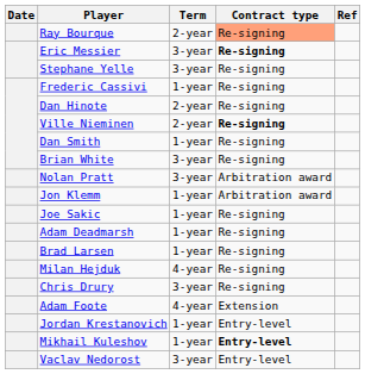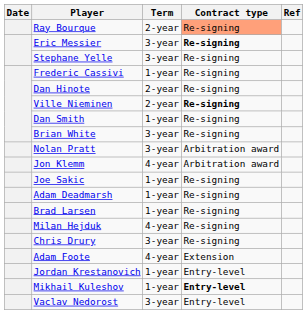 <table class="wikitable plainrowheaders">
 <tr style="background:#ddd; text-align:center;">
 <th>Date</th>
 <th>Player</th>
 <th>Term</th>
 <th>Contract type</th>
 <th>Ref</th>
 </tr>
 <tr>
 <th scope="row"></th>
 <td><a href='#'>Ray Bourque</a></td>
 <td>2-year</td>
 <td style="background: lightsalmon;">Re-signing</td>
 <td></td>
 </tr>
 <tr>
 <th scope="row" rowspan=2></th>
 <td><a href='#'>Eric Messier</a></td>
 <td>3-year</td>
 <td><strong>Re-signing</strong></td>
 <td></td>
 </tr>
 <tr>
 <td><a href='#'>Stephane Yelle</a></td>
 <td>3-year</td>
 <td>Re-signing</td>
 <td></td>
 </tr>
 <tr>
 <th scope="row" rowspan=5></th>
 <td><a href='#'>Frederic Cassivi</a></td>
 <td>1-year</td>
 <td>Re-signing</td>
 <td></td>
 </tr>
 <tr>
 <td><a href='#'>Dan Hinote</a></td>
 <td>2-year</td>
 <td>Re-signing</td>
 <td></td>
 </tr>
 <tr>
 <td><a href='#'>Ville Nieminen</a></td>
 <td>2-year</td>
 <td><strong>Re-signing</strong></td>
 <td></td>
 </tr>
 <tr>
 <td><a href='#'>Dan Smith</a></td>
 <td>1-year</td>
 <td>Re-signing</td>
 <td></td>
 </tr>
 <tr>
 <td><a href='#'>Brian White</a></td>
 <td>3-year</td>
 <td>Re-signing</td>
 <td></td>
 </tr>
 <tr>
 <th scope="row"></th>
 <td><a href='#'>Nolan Pratt</a></td>
 <td>3-year</td>
 <td>Arbitration award</td>
 <td></td>
 </tr>
 <tr>
 <th scope="row"></th>
 <td><a href='#'>Jon Klemm</a></td>
-<td>1-year</td>
+<td>4-year</td>
 <td>Arbitration award</td>
 <td></td>
 </tr>
 <tr>
 <th scope="row"></th>
 <td><a href='#'>Joe Sakic</a></td>
 <td>1-year</td>
 <td>Re-signing</td>
 <td></td>
 </tr>
 <tr>
 <th scope="row"></th>
 <td><a href='#'>Adam Deadmarsh</a></td>
 <td>1-year</td>
 <td>Re-signing</td>
 <td></td>
 </tr>
 <tr>
 <th scope="row"></th>
 <td><a href='#'>Brad Larsen</a></td>
 <td>1-year</td>
 <td>Re-signing</td>
 <td></td>
 </tr>
 <tr>
 <th scope="row"></th>
 <td><a href='#'>Milan Hejduk</a></td>
 <td>4-year</td>
 <td>Re-signing</td>
 <td></td>
 </tr>
 <tr>
 <th scope="row"></th>
 <td><a href='#'>Chris Drury</a></td>
 <td>3-year</td>
 <td>Re-signing</td>
 <td></td>
 </tr>
 <tr>
 <th scope="row"></th>
 <td><a href='#'>Adam Foote</a></td>
 <td>4-year</td>
 <td>Extension</td>
 <td></td>
 </tr>
 <tr>
 <th scope="row"></th>
 <td><a href='#'>Jordan Krestanovich</a></td>
 <td>1-year</td>
 <td>Entry-level</td>
 <td></td>
 </tr>
 <tr>
 <th scope="row"></th>
 <td><a href='#'>Mikhail Kuleshov</a></td>
 <td>1-year</td>
 <td><strong>Entry-level</strong></td>
 <td></td>
 </tr>
 <tr>
 <th scope="row"></th>
 <td><a href='#'>Vaclav Nedorost</a></td>
 <td>3-year</td>
 <td>Entry-level</td>
 <td></td>
 </tr>
 </table>
